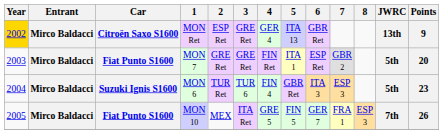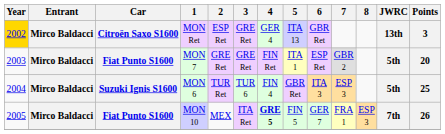 <table class="wikitable" border="1" style="text-align:center; font-size:90%;">
 <tr>
 <th>Year</th>
 <th>Entrant</th>
 <th>Car</th>
 <th>1</th>
 <th>2</th>
 <th>3</th>
 <th>4</th>
 <th>5</th>
 <th>6</th>
 <th>7</th>
 <th>8</th>
 <th>JWRC</th>
 <th>Points</th>
 </tr>
 <tr>
 <td style="background: gold;"><a href='#'>2002</a></td>
 <th>Mirco Baldacci</th>
 <th><a href='#'>Citroën Saxo S1600</a></th>
 <td style="background:#EFCFFF;"><a href='#'>MON</a><br><small>Ret</small></td>
 <td style="background:#EFCFFF;"><a href='#'>ESP</a><br><small>Ret</small></td>
 <td style="background:#EFCFFF;"><a href='#'>GRE</a><br><small>Ret</small></td>
 <td style="background:#DFFFDF;"><a href='#'>GER</a><br><small>4</small></td>
 <td style="background:#CFCFFF;"><a href='#'>ITA</a><br><small>13</small></td>
 <td style="background:#EFCFFF;"><a href='#'>GBR</a><br><small>Ret</small></td>
 <td></td>
 <td></td>
 <th>13th</th>
-<th>9</th>
+<th>3</th>
 </tr>
 <tr>
 <td><a href='#'>2003</a></td>
 <th>Mirco Baldacci</th>
 <th><a href='#'>Fiat Punto S1600</a></th>
 <td style="background:#DFFFDF;"><a href='#'>MON</a><br><small>7</small></td>
 <td style="background:#EFCFFF;"><a href='#'>GRE</a><br><small>Ret</small></td>
 <td style="background:#EFCFFF;"><a href='#'>GRE</a><br><small>Ret</small></td>
 <td style="background:#EFCFFF;"><a href='#'>FIN</a><br><small>Ret</small></td>
 <td style="background:#FFFFBF;"><a href='#'>ITA</a><br><small>1</small></td>
 <td style="background:#EFCFFF;"><a href='#'>ESP</a><br><small>Ret</small></td>
 <td style="background:#DFDFDF;"><a href='#'>GBR</a><br><small>2</small></td>
 <td></td>
 <th>5th</th>
 <th>20</th>
 </tr>
 <tr>
 <td><a href='#'>2004</a></td>
 <th>Mirco Baldacci</th>
 <th><a href='#'>Suzuki Ignis S1600</a></th>
 <td style="background:#DFFFDF;"><a href='#'>MON</a><br><small>6</small></td>
 <td style="background:#EFCFFF;"><a href='#'>TUR</a><br><small>Ret</small></td>
 <td style="background:#DFFFDF;"><a href='#'>TUR</a><br><small>6</small></td>
 <td style="background:#DFFFDF;"><a href='#'>FIN</a><br><small>4</small></td>
 <td style="background:#EFCFFF;"><a href='#'>GBR</a><br><small>Ret</small></td>
 <td style="background:#FFDF9F;"><a href='#'>ITA</a><br><small>3</small></td>
 <td style="background:#FFDF9F;"><a href='#'>ESP</a><br><small>3</small></td>
 <td></td>
 <th>5th</th>
-<th>23</th>
+<th>25</th>
 </tr>
 <tr>
 <td><a href='#'>2005</a></td>
 <th>Mirco Baldacci</th>
 <th><a href='#'>Fiat Punto S1600</a></th>
 <td style="background:#CFCFFF;"><a href='#'>MON</a><br><small>10</small></td>
 <td><a href='#'>MEX</a></td>
 <td style="background:#EFCFFF;"><a href='#'>ITA</a><br><small>Ret</small></td>
-<td style="background:#DFFFDF;"><a href='#'>GRE</a><br><small>5</small></td>
+<td style="background:#DFFFDF;"><strong><a href='#'>GRE</a><br><small>5</small></strong></td>
 <td style="background:#DFFFDF;"><a href='#'>FIN</a><br><small>5</small></td>
 <td style="background:#DFFFDF;"><a href='#'>GER</a><br><small>7</small></td>
 <td style="background:#FFFFBF;"><a href='#'>FRA</a><br><small>1</small></td>
 <td style="background:#FFDF9F;"><a href='#'>ESP</a><br><small>3</small></td>
 <th>7th</th>
 <th>26</th>
 </tr>
 <tr>
 </tr>
 </table>
